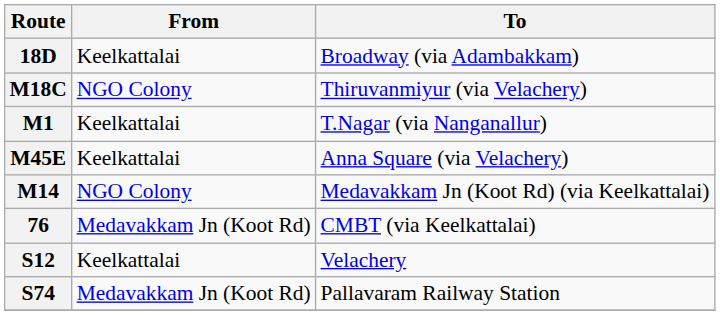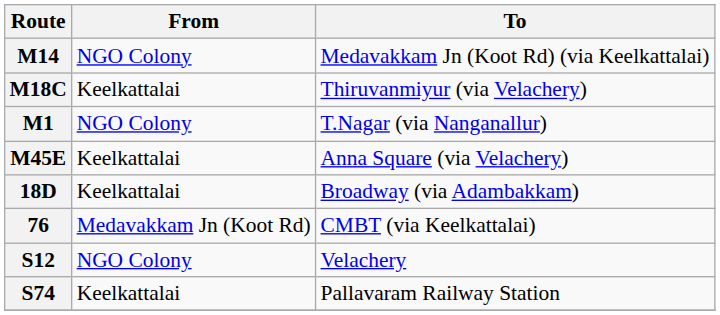 <table class="wikitable">
 <tr>
 <th scope="col">Route</th>
 <th scope="col">From</th>
 <th scope="col">To</th>
 </tr>
 <tr>
-<th scope ="row">18D</th>
-<td>Keelkattalai</td>
-<td><a href='#'>Broadway</a> (via <a href='#'>Adambakkam</a>)</td>
+<th scope="row">M14</th>
+<td><a href='#'>NGO Colony</a></td>
+<td><a href='#'>Medavakkam</a> Jn (Koot Rd) (via Keelkattalai)</td>
 </tr>
 <tr>
 <th scope ="row">M18C</th>
-<td><a href='#'>NGO Colony</a></td>
+<td>Keelkattalai</td>
 <td><a href='#'>Thiruvanmiyur</a> (via <a href='#'>Velachery</a>)</td>
 </tr>
 <tr>
 <th scope ="row">M1</th>
-<td>Keelkattalai</td>
+<td><a href='#'>NGO Colony</a></td>
 <td><a href='#'>T.Nagar</a> (via <a href='#'>Nanganallur</a>)</td>
 </tr>
 <tr>
 <th scope ="row">M45E</th>
 <td>Keelkattalai</td>
 <td><a href='#'>Anna Square</a> (via <a href='#'>Velachery</a>)</td>
 </tr>
 <tr>
-<th scope="row">M14</th>
-<td><a href='#'>NGO Colony</a></td>
-<td><a href='#'>Medavakkam</a> Jn (Koot Rd) (via Keelkattalai)</td>
+<th scope ="row">18D</th>
+<td>Keelkattalai</td>
+<td><a href='#'>Broadway</a> (via <a href='#'>Adambakkam</a>)</td>
 </tr>
 <tr>
 <th scope ="row">76</th>
 <td><a href='#'>Medavakkam</a> Jn (Koot Rd)</td>
 <td><a href='#'>CMBT</a> (via Keelkattalai)</td>
 </tr>
 <tr>
 <th scope ="row">S12</th>
-<td>Keelkattalai</td>
+<td><a href='#'>NGO Colony</a></td>
 <td><a href='#'>Velachery</a></td>
 </tr>
 <tr>
 <th scope ="row">S74</th>
-<td><a href='#'>Medavakkam</a> Jn (Koot Rd)</td>
+<td>Keelkattalai</td>
 <td>Pallavaram Railway Station</td>
 </tr>
 <tr>
 </tr>
 </table>
